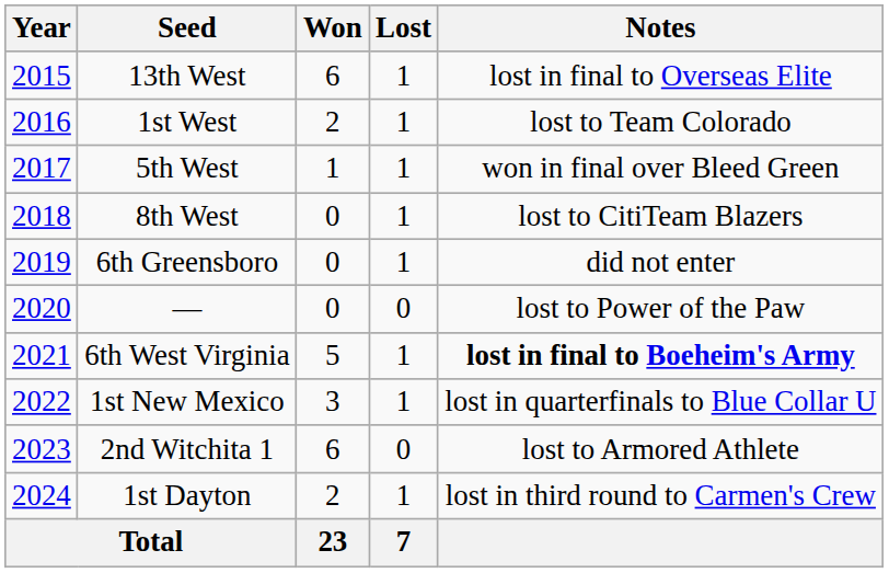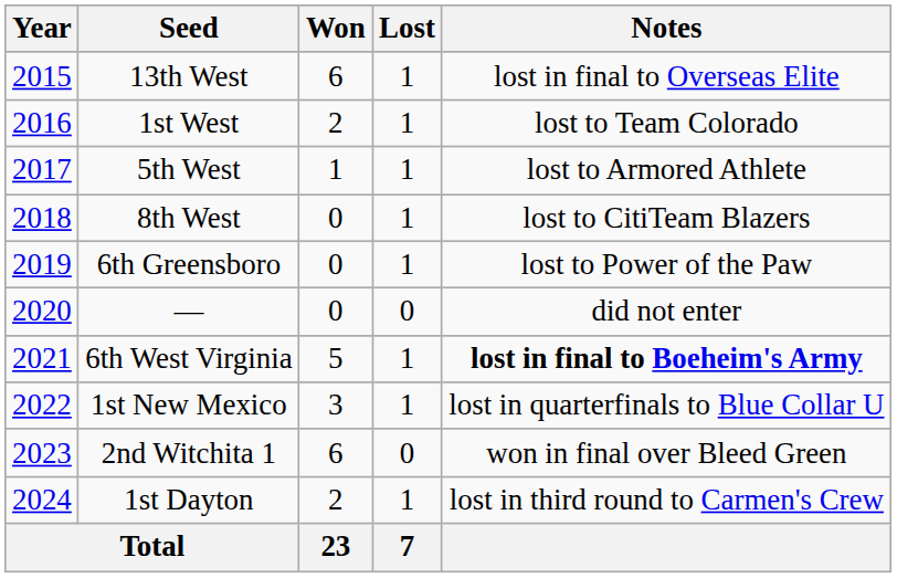 <table class="wikitable" style="text-align:center;">
 <tr>
 <th>Year</th>
 <th>Seed</th>
 <th>Won</th>
 <th>Lost</th>
 <th>Notes</th>
 </tr>
 <tr>
 <td><a href='#'>2015</a></td>
 <td>13th West</td>
 <td>6</td>
 <td>1</td>
 <td>lost in final to <a href='#'>Overseas Elite</a></td>
 </tr>
 <tr>
 <td><a href='#'>2016</a></td>
 <td>1st West</td>
 <td>2</td>
 <td>1</td>
 <td>lost to Team Colorado</td>
 </tr>
 <tr>
 <td><a href='#'>2017</a></td>
 <td>5th West</td>
 <td>1</td>
 <td>1</td>
-<td>won in final over Bleed Green</td>
+<td>lost to Armored Athlete</td>
 </tr>
 <tr>
 <td><a href='#'>2018</a></td>
 <td>8th West</td>
 <td>0</td>
 <td>1</td>
 <td>lost to CitiTeam Blazers</td>
 </tr>
 <tr>
 <td><a href='#'>2019</a></td>
 <td>6th Greensboro</td>
 <td>0</td>
 <td>1</td>
-<td>did not enter</td>
+<td>lost to Power of the Paw</td>
 </tr>
 <tr>
 <td><a href='#'>2020</a></td>
 <td>—</td>
 <td>0</td>
 <td>0</td>
-<td>lost to Power of the Paw</td>
+<td>did not enter</td>
 </tr>
 <tr>
 <td><a href='#'>2021</a></td>
 <td>6th West Virginia</td>
 <td>5</td>
 <td>1</td>
 <td><strong>lost in final to <a href='#'>Boeheim's Army</a></strong></td>
 </tr>
 <tr>
 <td><a href='#'>2022</a></td>
 <td>1st New Mexico</td>
 <td>3</td>
 <td>1</td>
 <td>lost in quarterfinals to <a href='#'>Blue Collar U</a></td>
 </tr>
 <tr>
 <td><a href='#'>2023</a></td>
 <td>2nd Witchita 1</td>
 <td>6</td>
 <td>0</td>
-<td>lost to Armored Athlete</td>
+<td>won in final over Bleed Green</td>
 </tr>
 <tr>
 <td><a href='#'>2024</a></td>
 <td>1st Dayton</td>
 <td>2</td>
 <td>1</td>
 <td>lost in third round to <a href='#'>Carmen's Crew</a></td>
 </tr>
 <tr>
 <th colspan=2>Total</th>
 <th>23</th>
 <th>7</th>
 <th></th>
 </tr>
 </table>
